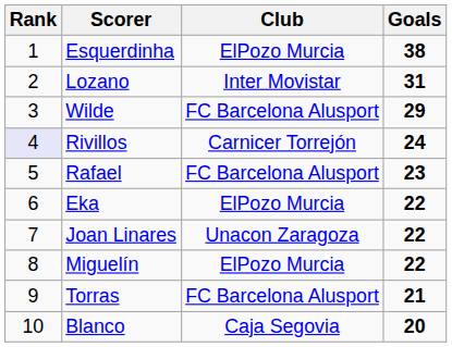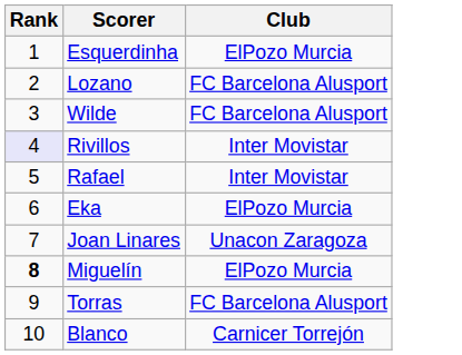 <table class="wikitable" style="text-align:center">
 <tr>
 <th>Rank</th>
 <th>Scorer</th>
 <th>Club</th>
-<th>Goals</th>
 </tr>
 <tr>
 <td>1</td>
 <td align=left> <a href='#'>Esquerdinha</a></td>
 <td><a href='#'>ElPozo Murcia</a></td>
-<td align=center><strong>38</strong></td>
 </tr>
 <tr>
 <td>2</td>
 <td align=left> <a href='#'>Lozano</a></td>
-<td><a href='#'>Inter Movistar</a></td>
-<td align=center><strong>31</strong></td>
+<td><a href='#'>FC Barcelona Alusport</a></td>
 </tr>
 <tr>
 <td>3</td>
 <td align=left> <a href='#'>Wilde</a></td>
 <td><a href='#'>FC Barcelona Alusport</a></td>
-<td align=center><strong>29</strong></td>
 </tr>
 <tr>
 <td style="background: lavender;">4</td>
 <td align=left> <a href='#'>Rivillos</a></td>
-<td><a href='#'>Carnicer Torrejón</a></td>
-<td align=center><strong>24</strong></td>
+<td><a href='#'>Inter Movistar</a></td>
 </tr>
 <tr>
 <td>5</td>
 <td align=left> <a href='#'>Rafael</a></td>
-<td><a href='#'>FC Barcelona Alusport</a></td>
-<td align=center><strong>23</strong></td>
+<td><a href='#'>Inter Movistar</a></td>
 </tr>
 <tr>
 <td>6</td>
 <td align=left> <a href='#'>Eka</a></td>
 <td><a href='#'>ElPozo Murcia</a></td>
-<td align=center><strong>22</strong></td>
 </tr>
 <tr>
 <td>7</td>
 <td align=left> <a href='#'>Joan Linares</a></td>
 <td><a href='#'>Unacon Zaragoza</a></td>
-<td><strong>22</strong></td>
 </tr>
 <tr>
-<td>8</td>
+<td><strong>8</strong></td>
 <td align=left> <a href='#'>Miguelín</a></td>
 <td><a href='#'>ElPozo Murcia</a></td>
-<td><strong>22</strong></td>
 </tr>
 <tr>
 <td>9</td>
 <td align=left> <a href='#'>Torras</a></td>
 <td><a href='#'>FC Barcelona Alusport</a></td>
-<td><strong>21</strong></td>
 </tr>
 <tr>
 <td>10</td>
 <td align=left> <a href='#'>Blanco</a></td>
-<td><a href='#'>Caja Segovia</a></td>
-<td><strong>20</strong></td>
+<td><a href='#'>Carnicer Torrejón</a></td>
 </tr>
 </table>
